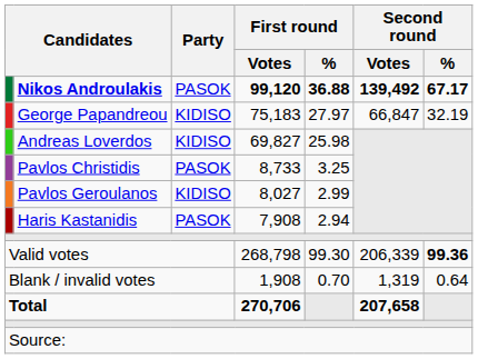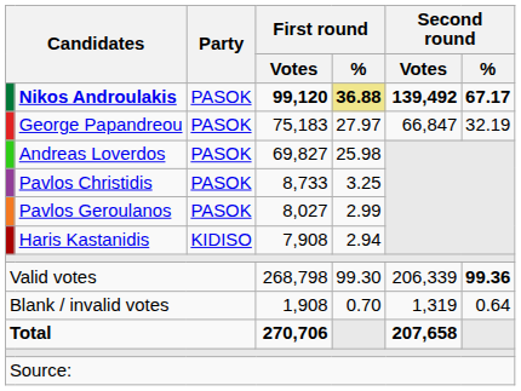 <table class="wikitable" style="text-align:right;">
 <tr style="background-color:#E9E9E9;text-align:center;">
 <th rowspan="2" colspan="2" align="left">Candidates</th>
 <th rowspan="2" colspan="1" align="left">Party</th>
 <th colspan="2">First round</th>
 <th colspan="2">Second round</th>
 </tr>
 <tr>
 <th width="60">Votes</th>
 <th width="30">%</th>
 <th width="60">Votes</th>
 <th width="30">%</th>
 </tr>
 <tr>
 <td width="1" style="color:inherit;background:#007838"></td>
 <td align="left"><strong><a href='#'>Nikos Androulakis</a></strong></td>
 <td align="left"><a href='#'>PASOK</a></td>
 <td><strong>99,120</strong></td>
-<td><strong>36.88</strong></td>
+<td style="background: khaki;"><strong>36.88</strong></td>
 <td><strong>139,492</strong></td>
 <td><strong>67.17</strong></td>
 </tr>
 <tr>
 <td style="color:inherit;background:#E22222"></td>
 <td align="left"><a href='#'>George Papandreou</a></td>
-<td align="left"><a href='#'>KIDISO</a></td>
+<td align="left"><a href='#'>PASOK</a></td>
 <td>75,183</td>
 <td>27.97</td>
 <td>66,847</td>
 <td>32.19</td>
 </tr>
 <tr>
 <td style="color:inherit;background:#2ECD16"></td>
 <td align="left"><a href='#'>Andreas Loverdos</a></td>
-<td align="left"><a href='#'>KIDISO</a></td>
+<td align="left"><a href='#'>PASOK</a></td>
 <td>69,827</td>
 <td>25.98</td>
 <td colspan="2" rowspan="4" style="background-color:#E9E9E9"></td>
 </tr>
 <tr>
 <td style="color:inherit;background:#923D98"></td>
 <td align="left"><a href='#'>Pavlos Christidis</a></td>
 <td align="left"><a href='#'>PASOK</a></td>
 <td>8,733</td>
 <td>3.25</td>
 </tr>
 <tr>
 <td style="color:inherit;background:#F47921"></td>
 <td align="left"><a href='#'>Pavlos Geroulanos</a></td>
-<td align="left"><a href='#'>KIDISO</a></td>
+<td align="left"><a href='#'>PASOK</a></td>
 <td>8,027</td>
 <td>2.99</td>
 </tr>
 <tr>
 <td style="color:inherit;background:#A90000"></td>
 <td align="left"><a href='#'>Haris Kastanidis</a></td>
-<td align="left"><a href='#'>PASOK</a></td>
+<td align="left"><a href='#'>KIDISO</a></td>
 <td>7,908</td>
 <td>2.94</td>
 </tr>
 <tr>
 <td colspan="7" style="background-color:#E9E9E9"></td>
 </tr>
 <tr>
 <td colspan="3" align="left">Valid votes</td>
 <td>268,798</td>
 <td>99.30</td>
 <td>206,339</td>
 <td><strong>99.36</strong></td>
 </tr>
 <tr>
 <td colspan="3" align="left">Blank / invalid votes</td>
 <td>1,908</td>
 <td>0.70</td>
 <td>1,319</td>
 <td>0.64</td>
 </tr>
 <tr style="font-weight:bold;">
 <td colspan="3" align="left">Total</td>
 <td>270,706</td>
 <td bgcolor="#E9E9E9"></td>
 <td>207,658</td>
 <td bgcolor="#E9E9E9"></td>
 </tr>
 <tr>
 <td colspan="7" style="background-color:#E9E9E9"></td>
 </tr>
 <tr>
 <td colspan="7" align="left">Source:  </td>
 </tr>
 </table>
